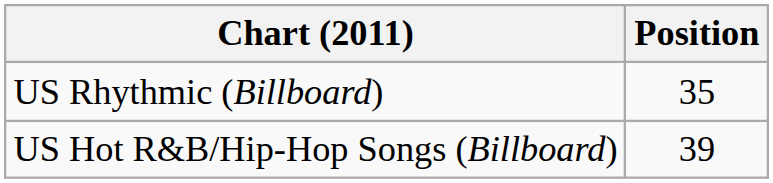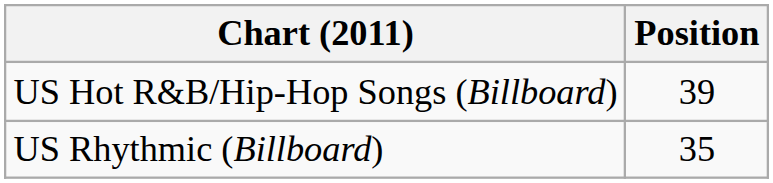 <table class="wikitable sortable">
 <tr>
 <th>Chart (2011)</th>
 <th>Position</th>
 </tr>
 <tr>
+<td>US Hot R&B/Hip-Hop Songs (<em>Billboard</em>)</td>
+<td align="center">39</td>
+</tr>
+<tr>
 <td>US Rhythmic (<em>Billboard</em>)</td>
 <td align="center">35</td>
 </tr>
-<tr>
-<td>US Hot R&B/Hip-Hop Songs (<em>Billboard</em>)</td>
-<td align="center">39</td>
-</tr>
 </table>
